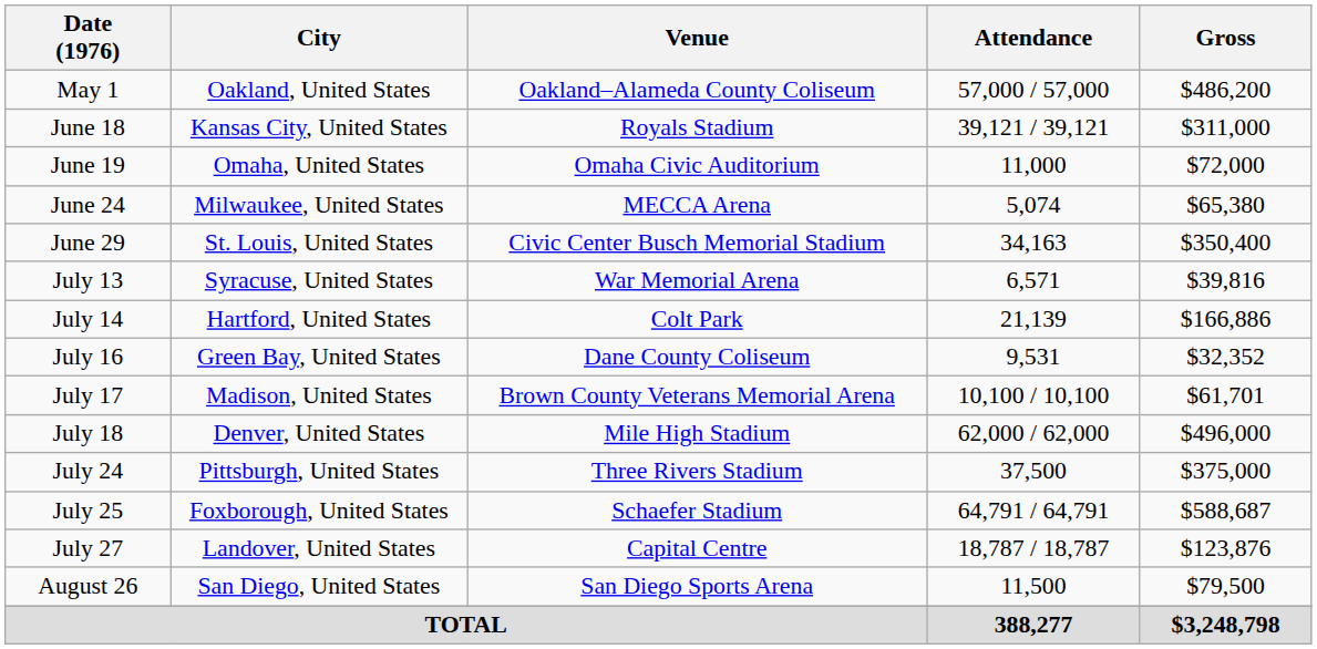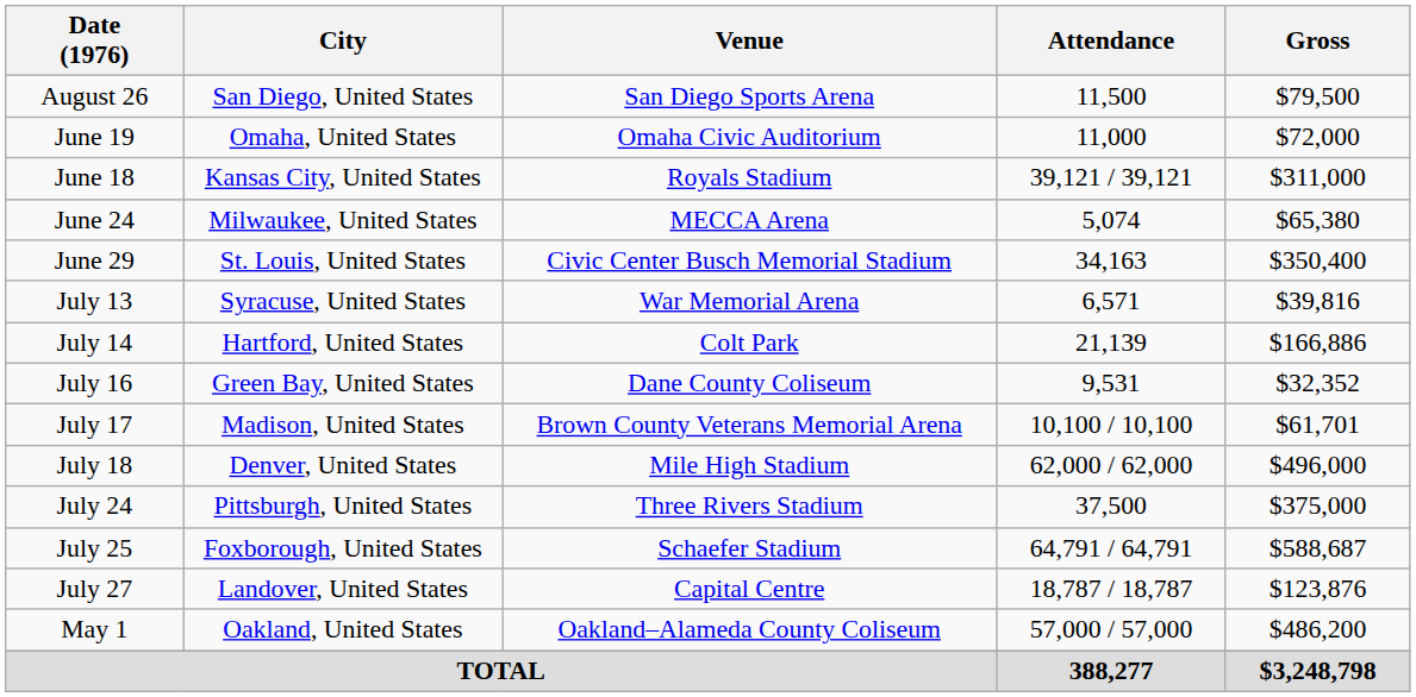 <table class="wikitable plainrowheaders" style="text-align:center;">
 <tr>
 <th scope="col" style="width:7em;">Date<br>(1976)</th>
 <th scope="col" style="width:13em;">City</th>
 <th scope="col" style="width:21em;">Venue</th>
 <th scope="col" style="width:9em;">Attendance</th>
 <th scope="col" style="width:7em;">Gross</th>
 </tr>
 <tr>
-<td>May 1</td>
-<td><a href='#'>Oakland</a>, United States</td>
-<td><a href='#'>Oakland–Alameda County Coliseum</a></td>
-<td>57,000 / 57,000</td>
-<td>$486,200</td>
+<td>August 26</td>
+<td><a href='#'>San Diego</a>, United States</td>
+<td><a href='#'>San Diego Sports Arena</a></td>
+<td>11,500</td>
+<td>$79,500</td>
+</tr>
+<tr>
+<td>June 19</td>
+<td><a href='#'>Omaha</a>, United States</td>
+<td><a href='#'>Omaha Civic Auditorium</a></td>
+<td>11,000</td>
+<td>$72,000</td>
 </tr>
 <tr>
 <td>June 18</td>
 <td><a href='#'>Kansas City</a>, United States</td>
 <td><a href='#'>Royals Stadium</a></td>
 <td>39,121 / 39,121</td>
 <td>$311,000</td>
-</tr>
-<tr>
-<td>June 19</td>
-<td><a href='#'>Omaha</a>, United States</td>
-<td><a href='#'>Omaha Civic Auditorium</a></td>
-<td>11,000</td>
-<td>$72,000</td>
 </tr>
 <tr>
 <td>June 24</td>
 <td><a href='#'>Milwaukee</a>, United States</td>
 <td><a href='#'>MECCA Arena</a></td>
 <td>5,074</td>
 <td>$65,380</td>
 </tr>
 <tr>
 <td>June 29</td>
 <td><a href='#'>St. Louis</a>, United States</td>
 <td><a href='#'>Civic Center Busch Memorial Stadium</a></td>
 <td>34,163</td>
 <td>$350,400</td>
 </tr>
 <tr>
 <td>July 13</td>
 <td><a href='#'>Syracuse</a>, United States</td>
 <td><a href='#'>War Memorial Arena</a></td>
 <td>6,571</td>
 <td>$39,816</td>
 </tr>
 <tr>
 <td>July 14</td>
 <td><a href='#'>Hartford</a>, United States</td>
 <td><a href='#'>Colt Park</a></td>
 <td>21,139</td>
 <td>$166,886</td>
 </tr>
 <tr>
 <td>July 16</td>
 <td><a href='#'>Green Bay</a>, United States</td>
 <td><a href='#'>Dane County Coliseum</a></td>
 <td>9,531</td>
 <td>$32,352</td>
 </tr>
 <tr>
 <td>July 17</td>
 <td><a href='#'>Madison</a>, United States</td>
 <td><a href='#'>Brown County Veterans Memorial Arena</a></td>
 <td>10,100 / 10,100</td>
 <td>$61,701</td>
 </tr>
 <tr>
 <td>July 18</td>
 <td><a href='#'>Denver</a>, United States</td>
 <td><a href='#'>Mile High Stadium</a></td>
 <td>62,000 / 62,000</td>
 <td>$496,000</td>
 </tr>
 <tr>
 <td>July 24</td>
 <td><a href='#'>Pittsburgh</a>, United States</td>
 <td><a href='#'>Three Rivers Stadium</a></td>
 <td>37,500</td>
 <td>$375,000</td>
 </tr>
 <tr>
 <td>July 25</td>
 <td><a href='#'>Foxborough</a>, United States</td>
 <td><a href='#'>Schaefer Stadium</a></td>
 <td>64,791 / 64,791</td>
 <td>$588,687</td>
 </tr>
 <tr>
 <td>July 27</td>
 <td><a href='#'>Landover</a>, United States</td>
 <td><a href='#'>Capital Centre</a></td>
 <td>18,787 / 18,787</td>
 <td>$123,876</td>
 </tr>
 <tr>
-<td>August 26</td>
-<td><a href='#'>San Diego</a>, United States</td>
-<td><a href='#'>San Diego Sports Arena</a></td>
-<td>11,500</td>
-<td>$79,500</td>
+<td>May 1</td>
+<td><a href='#'>Oakland</a>, United States</td>
+<td><a href='#'>Oakland–Alameda County Coliseum</a></td>
+<td>57,000 / 57,000</td>
+<td>$486,200</td>
 </tr>
 <tr>
 </tr>
 <tr style="background:#ddd;">
 <td colspan="3"><strong>TOTAL</strong></td>
 <td><strong>388,277</strong></td>
 <td><strong>$3,248,798</strong></td>
 </tr>
 </table>
